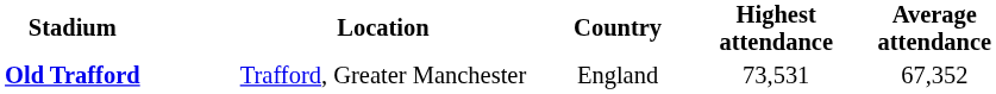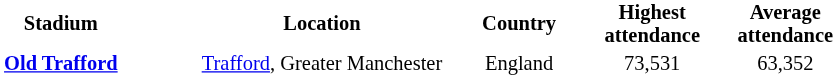 <table class="wiki" style="text-align:center;">
 <tr rank>
 <th width=200>Stadium</th>
 <th width=200>Location</th>
 <th width=100>Country</th>
 <th width=100>Highest attendance</th>
 <th width=100>Average attendance</th>
 </tr>
 <tr>
 <td><strong><a href='#'>Old Trafford</a></strong></td>
 <td><a href='#'>Trafford</a>, Greater Manchester</td>
 <td>England</td>
 <td>73,531</td>
-<td>67,352</td>
+<td>63,352</td>
 </tr>
 <tr>
 </tr>
 </table>
